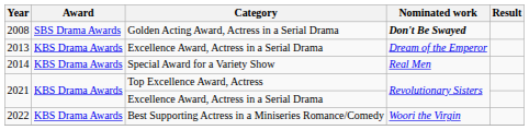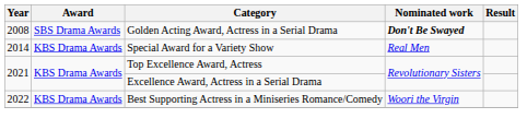 <table class="wikitable">
 <tr>
 <th>Year</th>
 <th>Award</th>
 <th>Category</th>
 <th>Nominated work</th>
 <th>Result</th>
 </tr>
 <tr>
 <td>2008</td>
 <td><a href='#'>SBS Drama Awards</a></td>
 <td>Golden Acting Award, Actress in a Serial Drama</td>
 <td><strong><em>Don't Be Swayed</em></strong></td>
-<td></td>
-</tr>
-<tr>
-<td>2013</td>
-<td><a href='#'>KBS Drama Awards</a></td>
-<td>Excellence Award, Actress in a Serial Drama</td>
-<td><em><a href='#'>Dream of the Emperor</a></em></td>
 <td></td>
 </tr>
 <tr>
 <td>2014</td>
 <td><a href='#'>KBS Drama Awards</a></td>
 <td>Special Award for a Variety Show</td>
 <td><em><a href='#'>Real Men</a></em></td>
 <td></td>
 </tr>
 <tr>
 <td rowspan="2">2021</td>
 <td rowspan="2"><a href='#'>KBS Drama Awards</a></td>
 <td>Top Excellence Award, Actress</td>
 <td rowspan="2"><em><a href='#'>Revolutionary Sisters</a></em></td>
 <td></td>
 </tr>
 <tr>
 <td>Excellence Award, Actress in a Serial Drama</td>
 <td></td>
 </tr>
 <tr>
 <td>2022</td>
 <td><a href='#'>KBS Drama Awards</a></td>
 <td>Best Supporting Actress in a Miniseries Romance/Comedy</td>
 <td><em><a href='#'>Woori the Virgin</a></em></td>
 <td></td>
 </tr>
 <tr>
 </tr>
 </table>
